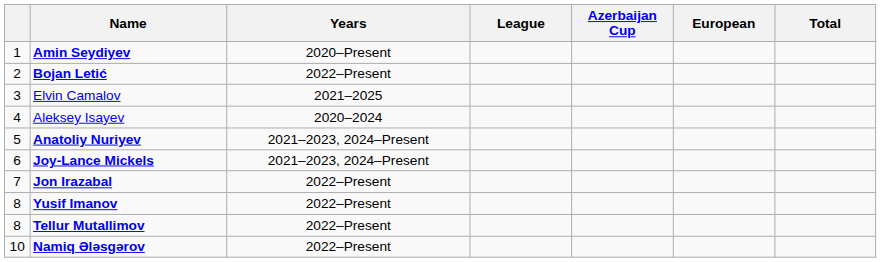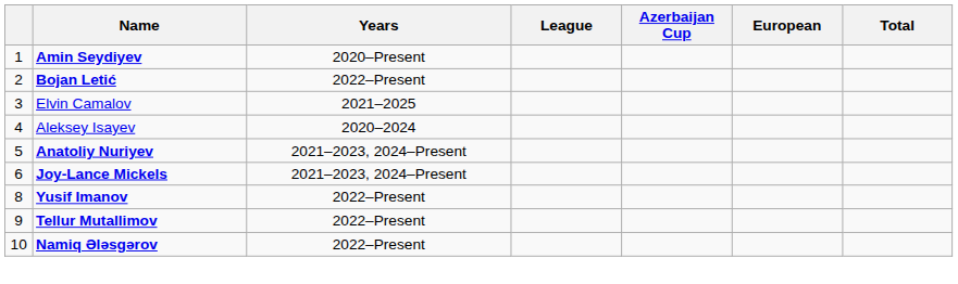 <table class="wikitable sortable"  style="text-align:center; font-size:90%; ">
 <tr>
 <th width=20px></th>
 <th width=200px>Name</th>
 <th width=250px>Years</th>
 <th width=100px>League</th>
 <th width=100px><a href='#'>Azerbaijan Cup</a></th>
 <th width=100px>European</th>
 <th width=100px>Total</th>
 </tr>
 <tr>
 <td>1</td>
 <td align="left"> <strong><a href='#'>Amin Seydiyev</a></strong></td>
 <td>2020–Present</td>
 <td></td>
 <td></td>
 <td></td>
 <td></td>
 </tr>
 <tr>
 <td>2</td>
 <td align="left"> <strong><a href='#'>Bojan Letić</a></strong></td>
 <td>2022–Present</td>
 <td></td>
 <td></td>
 <td></td>
 <td></td>
 </tr>
 <tr>
 <td>3</td>
 <td align="left"> <a href='#'>Elvin Camalov</a></td>
 <td>2021–2025</td>
 <td></td>
 <td></td>
 <td></td>
 <td></td>
 </tr>
 <tr>
 <td>4</td>
 <td align="left"> <a href='#'>Aleksey Isayev</a></td>
 <td>2020–2024</td>
 <td></td>
 <td></td>
 <td></td>
 <td></td>
 </tr>
 <tr>
 <td>5</td>
 <td align="left"> <strong><a href='#'>Anatoliy Nuriyev</a></strong></td>
 <td>2021–2023, 2024–Present</td>
 <td></td>
 <td></td>
 <td></td>
 <td></td>
 </tr>
 <tr>
 <td>6</td>
 <td align="left"> <strong><a href='#'>Joy-Lance Mickels</a></strong></td>
 <td>2021–2023, 2024–Present</td>
 <td></td>
 <td></td>
 <td></td>
 <td></td>
 </tr>
 <tr>
-<td>7</td>
-<td align="left"> <strong><a href='#'>Jon Irazabal</a></strong></td>
-<td>2022–Present</td>
-<td></td>
-<td></td>
-<td></td>
-<td></td>
-</tr>
-<tr>
 <td>8</td>
 <td align="left"> <strong><a href='#'>Yusif Imanov</a></strong></td>
 <td>2022–Present</td>
 <td></td>
 <td></td>
 <td></td>
 <td></td>
 </tr>
 <tr>
-<td>8</td>
+<td>9</td>
 <td align="left"> <strong><a href='#'>Tellur Mutallimov</a></strong></td>
 <td>2022–Present</td>
 <td></td>
 <td></td>
 <td></td>
 <td></td>
 </tr>
 <tr>
 <td>10</td>
 <td align="left"> <strong><a href='#'>Namiq Ələsgərov</a></strong></td>
 <td>2022–Present</td>
 <td></td>
 <td></td>
 <td></td>
 <td></td>
 </tr>
 </table>
